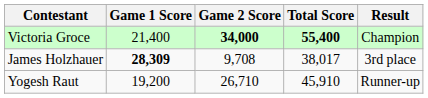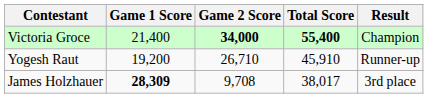 <table class="wikitable" style="text-align: center;">
 <tr>
 <th>Contestant</th>
 <th>Game 1 Score</th>
 <th>Game 2 Score</th>
 <th>Total Score</th>
 <th>Result</th>
 </tr>
 <tr style="background:#ccffcc">
 <td style="text-align:left;">Victoria Groce</td>
 <td>21,400</td>
 <td><strong>34,000</strong></td>
 <td><strong>55,400</strong></td>
 <td>Champion</td>
 </tr>
 <tr>
+<td style="text-align:left;">Yogesh Raut</td>
+<td>19,200</td>
+<td>26,710</td>
+<td>45,910</td>
+<td>Runner-up</td>
+</tr>
+<tr>
 <td style="text-align:left;">James Holzhauer</td>
 <td><strong>28,309</strong></td>
 <td>9,708</td>
 <td>38,017</td>
 <td>3rd place</td>
 </tr>
-<tr>
-<td style="text-align:left;">Yogesh Raut</td>
-<td>19,200</td>
-<td>26,710</td>
-<td>45,910</td>
-<td>Runner-up</td>
-</tr>
 </table>
